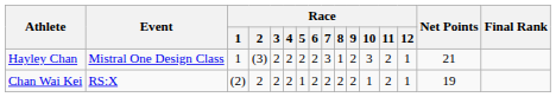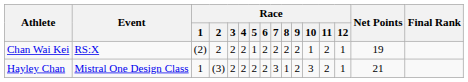 <table class="wikitable" border="1" style="font-size:90%">
 <tr>
 <th rowspan=2>Athlete</th>
 <th rowspan=2>Event</th>
 <th colspan=12>Race</th>
 <th rowspan=2>Net Points</th>
 <th rowspan=2>Final Rank</th>
 </tr>
 <tr>
 <th>1</th>
 <th>2</th>
 <th>3</th>
 <th>4</th>
 <th>5</th>
 <th>6</th>
 <th>7</th>
 <th>8</th>
 <th>9</th>
 <th>10</th>
 <th>11</th>
 <th>12</th>
 </tr>
 <tr align=center>
+<td align=left><a href='#'>Chan Wai Kei</a></td>
+<td align=left><a href='#'>RS:X</a></td>
+<td>(2)</td>
+<td>2</td>
+<td>2</td>
+<td>2</td>
+<td>1</td>
+<td>2</td>
+<td>2</td>
+<td>2</td>
+<td>2</td>
+<td>1</td>
+<td>2</td>
+<td>1</td>
+<td>19</td>
+<td></td>
+</tr>
+<tr align=center>
 <td align=left><a href='#'>Hayley Chan</a></td>
 <td align=left><a href='#'>Mistral One Design Class</a></td>
 <td>1</td>
 <td>(3)</td>
 <td>2</td>
 <td>2</td>
 <td>2</td>
 <td>2</td>
 <td>3</td>
 <td>1</td>
 <td>2</td>
 <td>3</td>
 <td>2</td>
 <td>1</td>
 <td>21</td>
 <td></td>
 </tr>
-<tr align=center>
-<td align=left><a href='#'>Chan Wai Kei</a></td>
-<td align=left><a href='#'>RS:X</a></td>
-<td>(2)</td>
-<td>2</td>
-<td>2</td>
-<td>2</td>
-<td>1</td>
-<td>2</td>
-<td>2</td>
-<td>2</td>
-<td>2</td>
-<td>1</td>
-<td>2</td>
-<td>1</td>
-<td>19</td>
-<td></td>
-</tr>
 </table>
